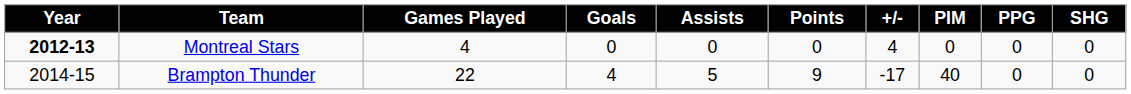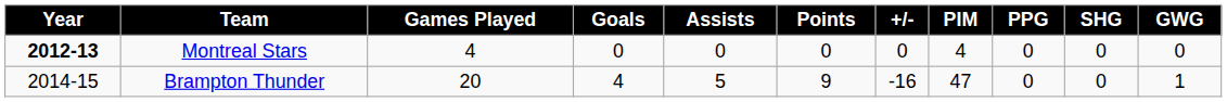 <table class="wikitable" width="80%">
 <tr align="center"  style="background:black;color:white;">
 <td><strong>Year</strong></td>
 <td><strong>Team</strong></td>
 <td><strong>Games Played</strong></td>
 <td><strong>Goals</strong></td>
 <td><strong>Assists</strong></td>
 <td><strong>Points</strong></td>
 <td><strong>+/-</strong></td>
 <td><strong>PIM</strong></td>
 <td><strong>PPG</strong></td>
 <td><strong>SHG</strong></td>
+<td><strong>GWG</strong></td>
 </tr>
 <tr align="center" bgcolor="">
 <td><strong>2012-13</strong></td>
 <td><a href='#'>Montreal Stars</a></td>
 <td>4</td>
+<td>0</td>
 <td>0</td>
 <td>0</td>
 <td>0</td>
 <td>4</td>
 <td>0</td>
 <td>0</td>
 <td>0</td>
 </tr>
 <tr align="center" bgcolor="">
 <td>2014-15</td>
 <td><a href='#'>Brampton Thunder</a></td>
-<td>22</td>
+<td>20</td>
 <td>4</td>
 <td>5</td>
 <td>9</td>
-<td>-17</td>
-<td>40</td>
+<td>-16</td>
+<td>47</td>
 <td>0</td>
 <td>0</td>
+<td>1</td>
 </tr>
 </table>
